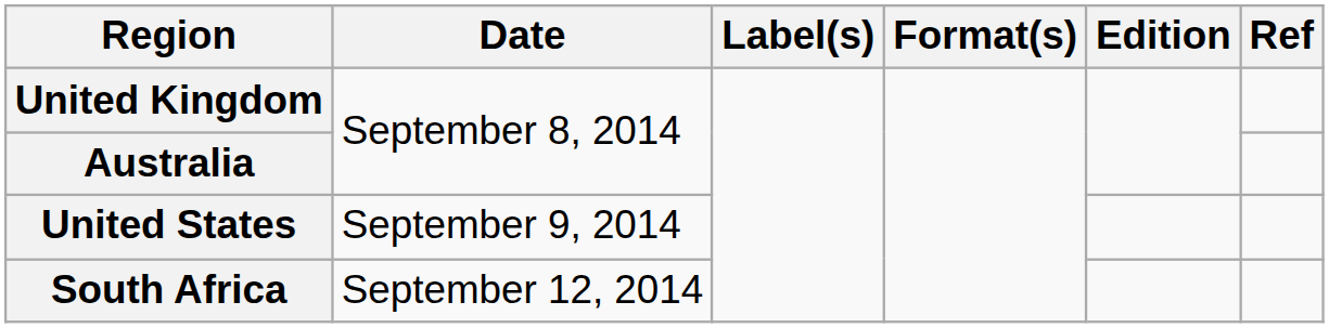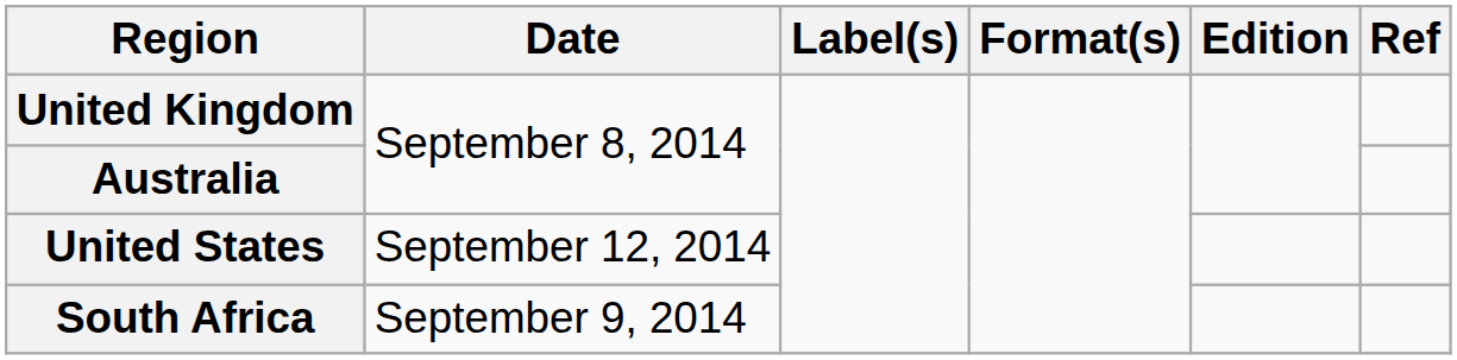 <table class="wikitable plainrowheaders">
 <tr>
 <th scope="col">Region</th>
 <th scope="col">Date</th>
 <th scope="col">Label(s)</th>
 <th scope="col">Format(s)</th>
 <th scope="col">Edition</th>
 <th scope="col">Ref</th>
 </tr>
 <tr>
 <th scope="row">United Kingdom</th>
 <td rowspan="2">September 8, 2014</td>
 <td rowspan="4"></td>
 <td rowspan="4"></td>
 <td rowspan="2"></td>
 <td></td>
 </tr>
 <tr>
 <th scope="row">Australia</th>
 <td></td>
 </tr>
 <tr>
 <th scope="row">United States</th>
-<td>September 9, 2014</td>
+<td>September 12, 2014</td>
 <td></td>
 <td></td>
 </tr>
 <tr>
 <th scope="row">South Africa</th>
-<td>September 12, 2014</td>
+<td>September 9, 2014</td>
 <td></td>
 <td></td>
 </tr>
 </table>
